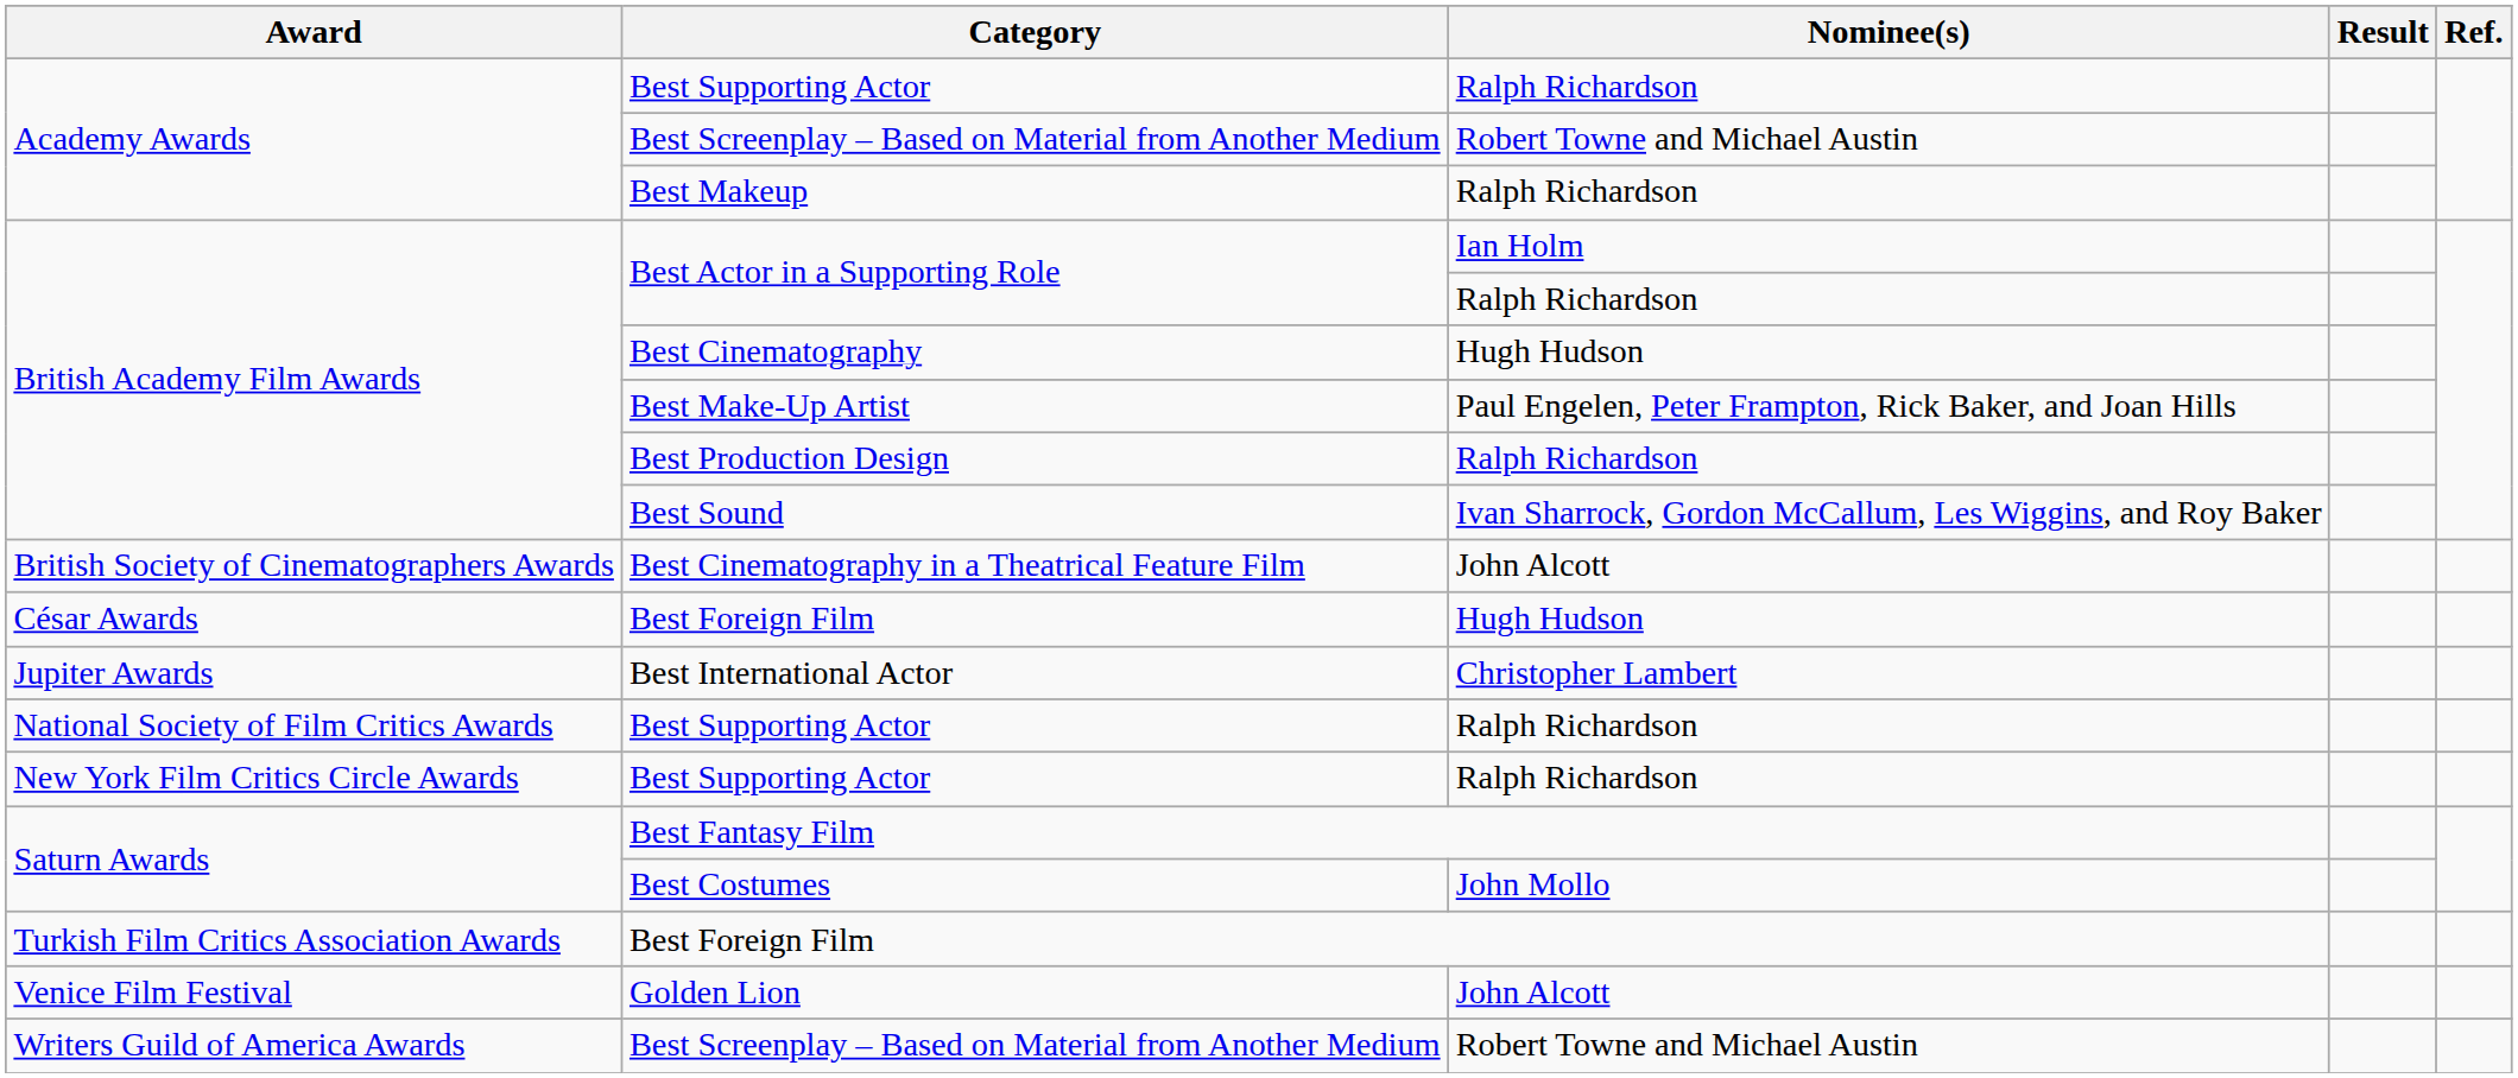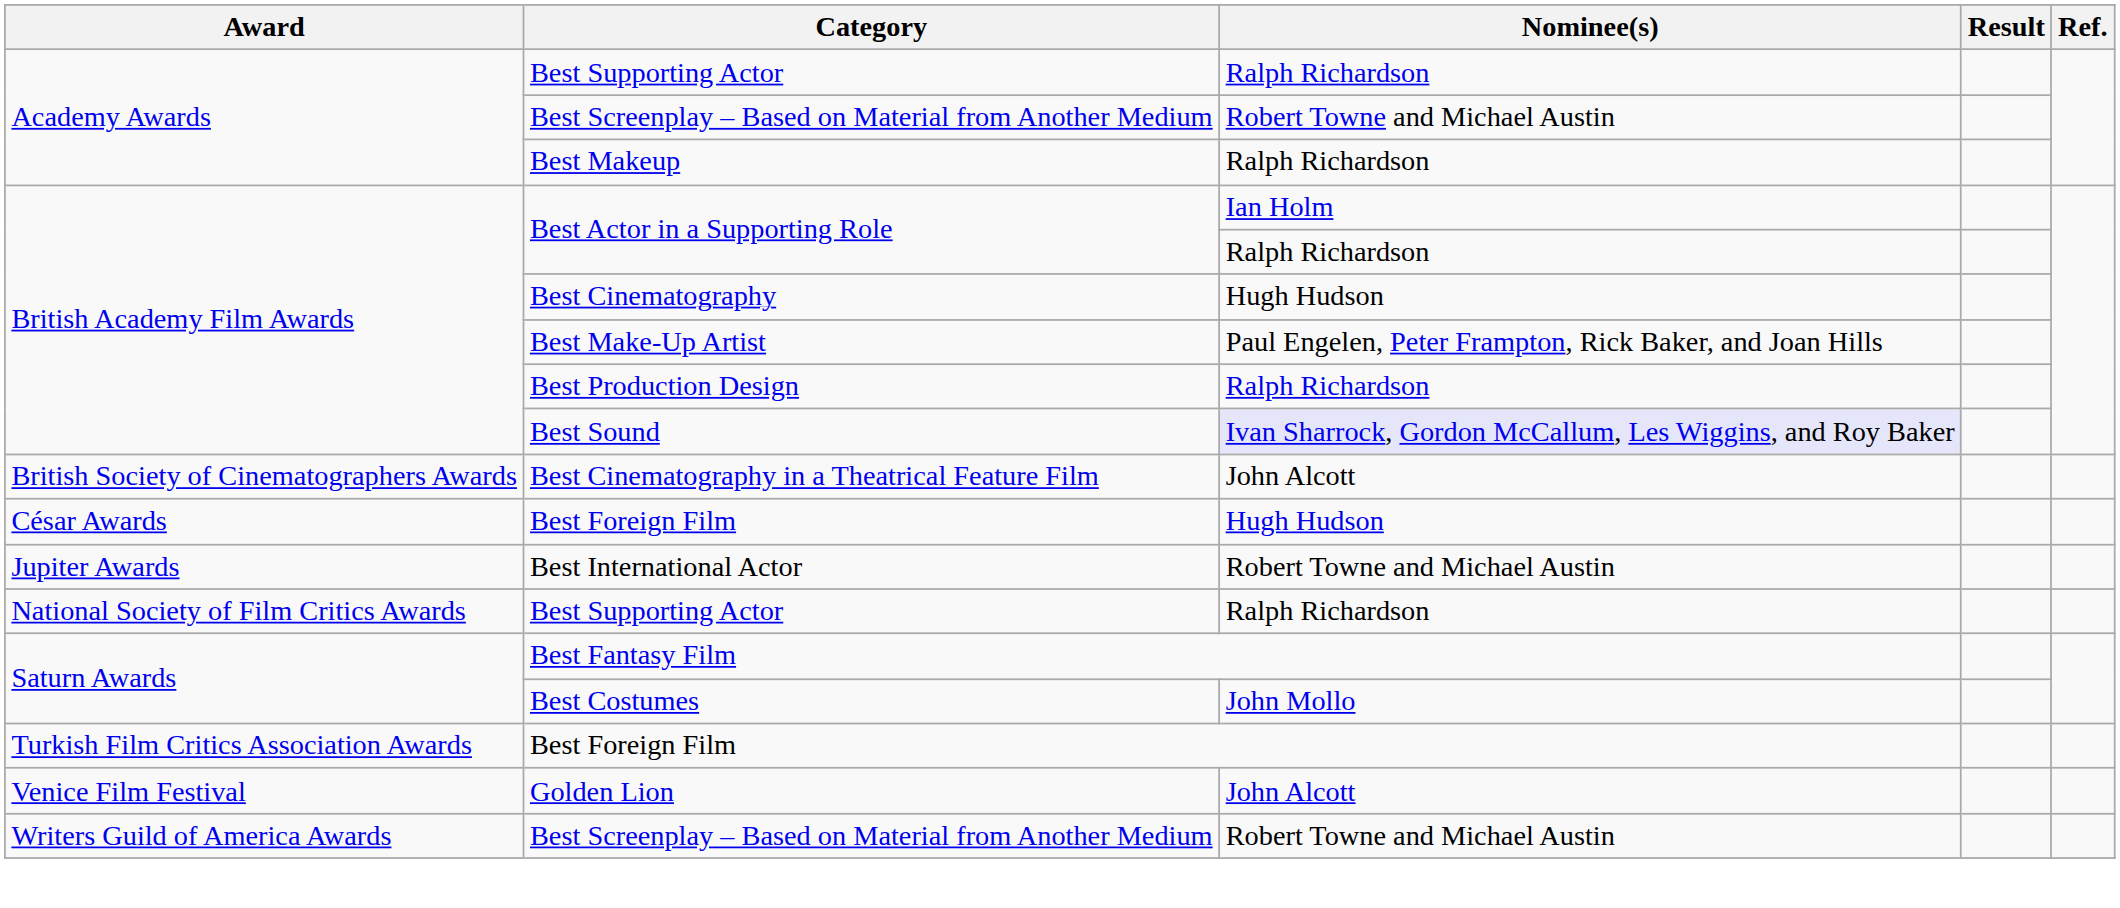 <table class="wikitable">
 <tr>
 <th>Award</th>
 <th>Category</th>
 <th>Nominee(s)</th>
 <th>Result</th>
 <th>Ref.</th>
 </tr>
 <tr>
 <td rowspan="3"><a href='#'>Academy Awards</a></td>
 <td><a href='#'>Best Supporting Actor</a></td>
 <td><a href='#'>Ralph Richardson</a></td>
 <td></td>
 <td align="center" rowspan="3"> <br></td>
 </tr>
 <tr>
 <td><a href='#'>Best Screenplay – Based on Material from Another Medium</a></td>
 <td><a href='#'>Robert Towne</a> and Michael Austin</td>
 <td></td>
 </tr>
 <tr>
 <td><a href='#'>Best Makeup</a></td>
 <td>Ralph Richardson</td>
 <td></td>
 </tr>
 <tr>
 <td rowspan="6"><a href='#'>British Academy Film Awards</a></td>
 <td rowspan="2"><a href='#'>Best Actor in a Supporting Role</a></td>
 <td><a href='#'>Ian Holm</a></td>
 <td></td>
 <td align="center" rowspan="6"></td>
 </tr>
 <tr>
 <td>Ralph Richardson</td>
 <td></td>
 </tr>
 <tr>
 <td><a href='#'>Best Cinematography</a></td>
 <td>Hugh Hudson</td>
 <td></td>
 </tr>
 <tr>
 <td><a href='#'>Best Make-Up Artist</a></td>
 <td>Paul Engelen, <a href='#'>Peter Frampton</a>, Rick Baker, and Joan Hills</td>
 <td></td>
 </tr>
 <tr>
 <td><a href='#'>Best Production Design</a></td>
 <td><a href='#'>Ralph Richardson</a></td>
 <td></td>
 </tr>
 <tr>
 <td><a href='#'>Best Sound</a></td>
-<td><a href='#'>Ivan Sharrock</a>, <a href='#'>Gordon McCallum</a>, <a href='#'>Les Wiggins</a>, and Roy Baker</td>
+<td style="background: lavender;"><a href='#'>Ivan Sharrock</a>, <a href='#'>Gordon McCallum</a>, <a href='#'>Les Wiggins</a>, and Roy Baker</td>
 <td></td>
 </tr>
 <tr>
 <td><a href='#'>British Society of Cinematographers Awards</a></td>
 <td><a href='#'>Best Cinematography in a Theatrical Feature Film</a></td>
 <td>John Alcott</td>
 <td></td>
 <td align="center"></td>
 </tr>
 <tr>
 <td><a href='#'>César Awards</a></td>
 <td><a href='#'>Best Foreign Film</a></td>
 <td><a href='#'>Hugh Hudson</a></td>
 <td></td>
 <td align="center"></td>
 </tr>
 <tr>
 <td><a href='#'>Jupiter Awards</a></td>
 <td>Best International Actor</td>
-<td><a href='#'>Christopher Lambert</a></td>
+<td>Robert Towne and Michael Austin</td>
 <td></td>
 <td align="center"></td>
 </tr>
 <tr>
 <td><a href='#'>National Society of Film Critics Awards</a></td>
-<td><a href='#'>Best Supporting Actor</a></td>
-<td>Ralph Richardson</td>
-<td></td>
-<td align="center"></td>
-</tr>
-<tr>
-<td><a href='#'>New York Film Critics Circle Awards</a></td>
 <td><a href='#'>Best Supporting Actor</a></td>
 <td>Ralph Richardson</td>
 <td></td>
 <td align="center"></td>
 </tr>
 <tr>
 <td rowspan="2"><a href='#'>Saturn Awards</a></td>
 <td colspan="2"><a href='#'>Best Fantasy Film</a></td>
 <td></td>
 <td align="center" rowspan="2"></td>
 </tr>
 <tr>
 <td><a href='#'>Best Costumes</a></td>
 <td><a href='#'>John Mollo</a></td>
 <td></td>
 </tr>
 <tr>
 <td><a href='#'>Turkish Film Critics Association Awards</a></td>
 <td colspan="2">Best Foreign Film</td>
 <td></td>
 <td align="center"></td>
 </tr>
 <tr>
 <td><a href='#'>Venice Film Festival</a></td>
 <td><a href='#'>Golden Lion</a></td>
 <td><a href='#'>John Alcott</a></td>
 <td></td>
 <td align="center"></td>
 </tr>
 <tr>
 <td><a href='#'>Writers Guild of America Awards</a></td>
 <td><a href='#'>Best Screenplay – Based on Material from Another Medium</a></td>
 <td>Robert Towne and Michael Austin</td>
 <td></td>
 <td align="center"></td>
 </tr>
 </table>
